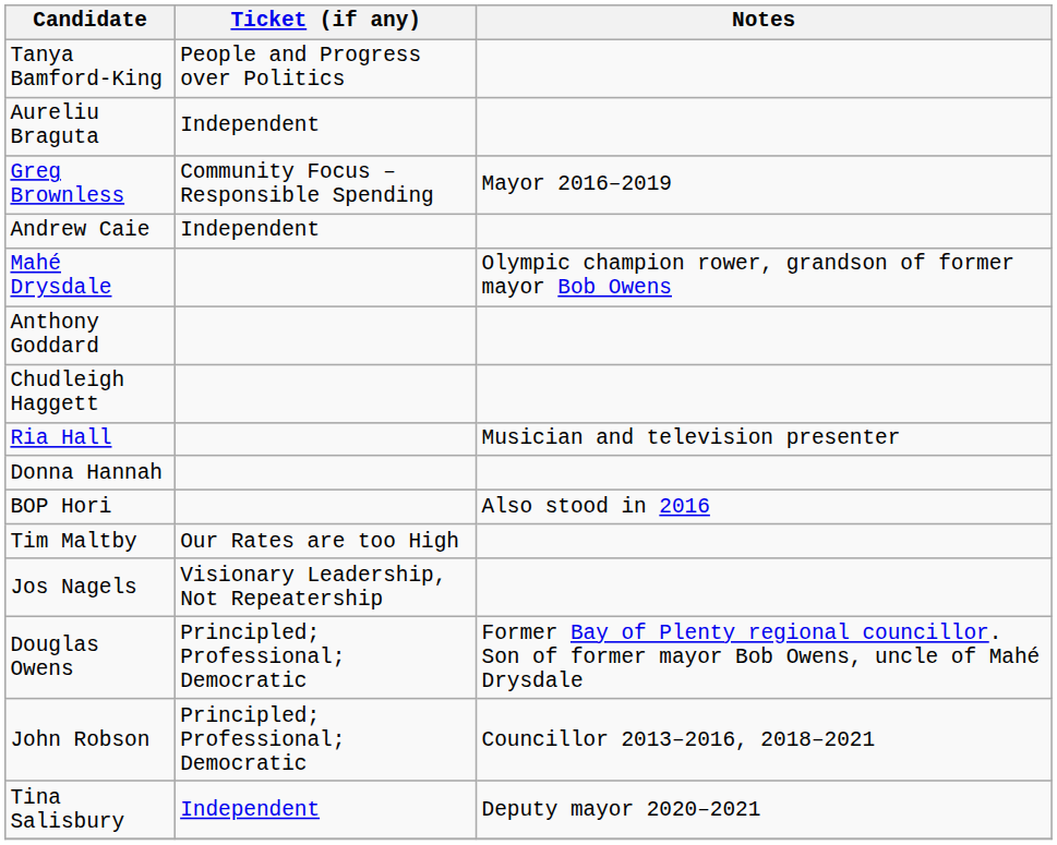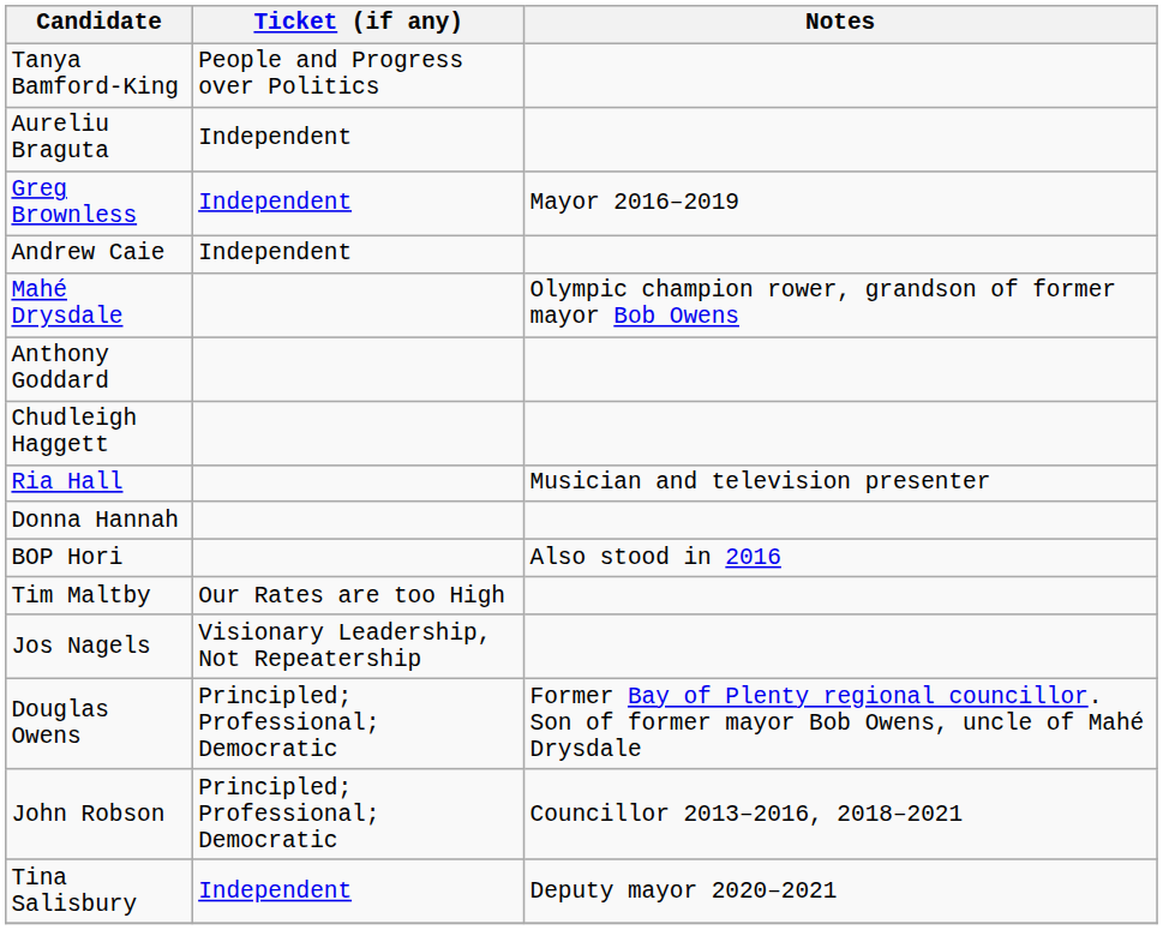 <table class="wikitable" style="font-size: 95%">
 <tr>
 <th>Candidate</th>
 <th><a href='#'>Ticket</a> (if any)</th>
 <th>Notes</th>
 </tr>
 <tr>
 <td>Tanya Bamford-King</td>
 <td>People and Progress over Politics</td>
 <td></td>
 </tr>
 <tr>
 <td>Aureliu Braguta</td>
 <td>Independent</td>
 <td></td>
 </tr>
 <tr>
 <td><a href='#'>Greg Brownless</a></td>
-<td>Community Focus – Responsible Spending</td>
+<td><a href='#'>Independent</a></td>
 <td>Mayor 2016–2019</td>
 </tr>
 <tr>
 <td>Andrew Caie</td>
 <td>Independent</td>
 <td></td>
 </tr>
 <tr>
 <td><a href='#'>Mahé Drysdale</a></td>
 <td></td>
 <td>Olympic champion rower, grandson of former mayor <a href='#'>Bob Owens</a></td>
 </tr>
 <tr>
 <td>Anthony Goddard</td>
 <td></td>
 <td></td>
 </tr>
 <tr>
 <td>Chudleigh Haggett</td>
 <td></td>
 <td></td>
 </tr>
 <tr>
 <td><a href='#'>Ria Hall</a></td>
 <td></td>
 <td>Musician and television presenter</td>
 </tr>
 <tr>
 <td>Donna Hannah</td>
 <td></td>
 <td></td>
 </tr>
 <tr>
 <td>BOP Hori</td>
 <td></td>
 <td>Also stood in <a href='#'>2016</a></td>
 </tr>
 <tr>
 <td>Tim Maltby</td>
 <td>Our Rates are too High</td>
 <td></td>
 </tr>
 <tr>
 <td>Jos Nagels</td>
 <td>Visionary Leadership, Not Repeatership</td>
 <td></td>
 </tr>
 <tr>
 <td>Douglas Owens</td>
 <td>Principled; Professional; Democratic</td>
 <td>Former <a href='#'>Bay of Plenty regional councillor</a>. Son of former mayor Bob Owens, uncle of Mahé Drysdale</td>
 </tr>
 <tr>
 <td>John Robson</td>
 <td>Principled; Professional; Democratic</td>
 <td>Councillor 2013–2016, 2018–2021</td>
 </tr>
 <tr>
 <td>Tina Salisbury</td>
 <td><a href='#'>Independent</a></td>
 <td>Deputy mayor 2020–2021</td>
 </tr>
 <tr>
 </tr>
 </table>
